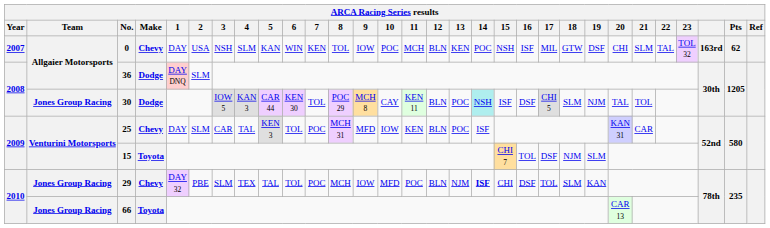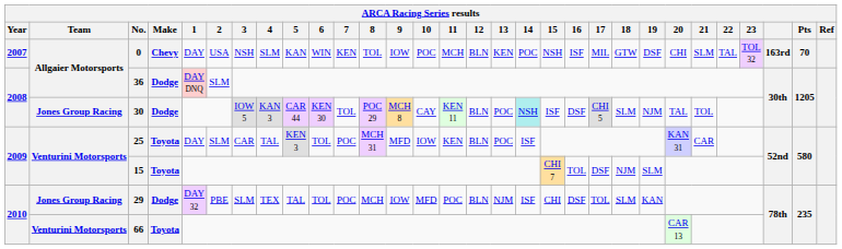 <table class="wikitable" style="text-align:center; font-size:75%">
 <tr>
 <th colspan=43><a href='#'>ARCA Racing Series</a> results</th>
 </tr>
 <tr>
 <th>Year</th>
 <th>Team</th>
 <th>No.</th>
 <th>Make</th>
 <th>1</th>
 <th>2</th>
 <th>3</th>
 <th>4</th>
 <th>5</th>
 <th>6</th>
 <th>7</th>
 <th>8</th>
 <th>9</th>
 <th>10</th>
 <th>11</th>
 <th>12</th>
 <th>13</th>
 <th>14</th>
 <th>15</th>
 <th>16</th>
 <th>17</th>
 <th>18</th>
 <th>19</th>
 <th>20</th>
 <th>21</th>
 <th>22</th>
 <th>23</th>
 <th></th>
 <th>Pts</th>
 <th>Ref</th>
 </tr>
 <tr>
 <th><a href='#'>2007</a></th>
 <th rowspan=2>Allgaier Motorsports</th>
 <th>0</th>
 <th><a href='#'>Chevy</a></th>
 <td><a href='#'>DAY</a></td>
 <td><a href='#'>USA</a></td>
 <td><a href='#'>NSH</a></td>
 <td><a href='#'>SLM</a></td>
 <td><a href='#'>KAN</a></td>
 <td><a href='#'>WIN</a></td>
 <td><a href='#'>KEN</a></td>
 <td><a href='#'>TOL</a></td>
 <td><a href='#'>IOW</a></td>
 <td><a href='#'>POC</a></td>
 <td><a href='#'>MCH</a></td>
 <td><a href='#'>BLN</a></td>
 <td><a href='#'>KEN</a></td>
 <td><a href='#'>POC</a></td>
 <td><a href='#'>NSH</a></td>
 <td><a href='#'>ISF</a></td>
 <td><a href='#'>MIL</a></td>
 <td><a href='#'>GTW</a></td>
 <td><a href='#'>DSF</a></td>
 <td><a href='#'>CHI</a></td>
 <td><a href='#'>SLM</a></td>
 <td><a href='#'>TAL</a></td>
 <td style="background:#EFCFFF;"><a href='#'>TOL</a><br><small>32</small></td>
 <th>163rd</th>
-<th>62</th>
+<th>70</th>
 <th></th>
 </tr>
 <tr>
 <th rowspan=2><a href='#'>2008</a></th>
 <th>36</th>
 <th><a href='#'>Dodge</a></th>
 <td style="background:#FFCFCF;"><a href='#'>DAY</a><br><small>DNQ</small></td>
 <td><a href='#'>SLM</a></td>
 <td colspan=21></td>
 <th rowspan=2>30th</th>
 <th rowspan=2>1205</th>
 <th rowspan=2></th>
 </tr>
 <tr>
 <th><a href='#'>Jones Group Racing</a></th>
 <th>30</th>
 <th><a href='#'>Dodge</a></th>
 <td colspan=2></td>
 <td style="background:#DFDFDF;"><a href='#'>IOW</a><br><small>5</small></td>
 <td style="background:#DFDFDF;"><a href='#'>KAN</a><br><small>3</small></td>
 <td style="background:#EFCFFF;"><a href='#'>CAR</a><br><small>44</small></td>
 <td style="background:#EFCFFF;"><a href='#'>KEN</a><br><small>30</small></td>
 <td><a href='#'>TOL</a></td>
 <td style="background:#EFCFFF;"><a href='#'>POC</a><br><small>29</small></td>
 <td style="background:#FFDF9F;"><a href='#'>MCH</a><br><small>8</small></td>
 <td><a href='#'>CAY</a></td>
 <td style="background:#DFFFDF;"><a href='#'>KEN</a><br><small>11</small></td>
 <td><a href='#'>BLN</a></td>
 <td><a href='#'>POC</a></td>
 <td style="background: paleturquoise;"><a href='#'>NSH</a></td>
 <td><a href='#'>ISF</a></td>
 <td><a href='#'>DSF</a></td>
 <td style="background:#DFDFDF;"><a href='#'>CHI</a><br><small>5</small></td>
 <td><a href='#'>SLM</a></td>
 <td><a href='#'>NJM</a></td>
 <td><a href='#'>TAL</a></td>
 <td><a href='#'>TOL</a></td>
 <td colspan=2></td>
 </tr>
 <tr>
 <th rowspan=2><a href='#'>2009</a></th>
 <th rowspan=2><a href='#'>Venturini Motorsports</a></th>
 <th>25</th>
-<th><a href='#'>Chevy</a></th>
+<th><a href='#'>Toyota</a></th>
 <td><a href='#'>DAY</a></td>
 <td><a href='#'>SLM</a></td>
 <td><a href='#'>CAR</a></td>
 <td><a href='#'>TAL</a></td>
 <td style="background:#DFDFDF;"><a href='#'>KEN</a><br><small>3</small></td>
 <td><a href='#'>TOL</a></td>
 <td><a href='#'>POC</a></td>
 <td style="background:#EFCFFF;"><a href='#'>MCH</a><br><small>31</small></td>
 <td><a href='#'>MFD</a></td>
 <td><a href='#'>IOW</a></td>
 <td><a href='#'>KEN</a></td>
 <td><a href='#'>BLN</a></td>
 <td><a href='#'>POC</a></td>
 <td><a href='#'>ISF</a></td>
 <td colspan=5></td>
 <td style="background:#CFCFFF;"><a href='#'>KAN</a><br><small>31</small></td>
 <td><a href='#'>CAR</a></td>
 <td colspan=2></td>
 <th rowspan=2>52nd</th>
 <th rowspan=2>580</th>
 <th rowspan=2></th>
 </tr>
 <tr>
 <th>15</th>
 <th><a href='#'>Toyota</a></th>
 <td colspan=14></td>
 <td style="background:#FFDF9F;"><a href='#'>CHI</a><br><small>7</small></td>
 <td><a href='#'>TOL</a></td>
 <td><a href='#'>DSF</a></td>
 <td><a href='#'>NJM</a></td>
 <td><a href='#'>SLM</a></td>
 <td colspan=4></td>
 </tr>
 <tr>
 <th rowspan=2><a href='#'>2010</a></th>
 <th><a href='#'>Jones Group Racing</a></th>
 <th>29</th>
-<th><a href='#'>Chevy</a></th>
+<th><a href='#'>Dodge</a></th>
 <td style="background:#EFCFFF;"><a href='#'>DAY</a><br><small>32</small></td>
 <td><a href='#'>PBE</a></td>
 <td><a href='#'>SLM</a></td>
 <td><a href='#'>TEX</a></td>
 <td><a href='#'>TAL</a></td>
 <td><a href='#'>TOL</a></td>
 <td><a href='#'>POC</a></td>
 <td><a href='#'>MCH</a></td>
 <td><a href='#'>IOW</a></td>
 <td><a href='#'>MFD</a></td>
 <td><a href='#'>POC</a></td>
 <td><a href='#'>BLN</a></td>
 <td><a href='#'>NJM</a></td>
-<td><strong><a href='#'>ISF</a></strong></td>
+<td><a href='#'>ISF</a></td>
 <td><a href='#'>CHI</a></td>
 <td><a href='#'>DSF</a></td>
 <td><a href='#'>TOL</a></td>
 <td><a href='#'>SLM</a></td>
 <td><a href='#'>KAN</a></td>
 <td colspan=4></td>
 <th rowspan=2>78th</th>
 <th rowspan=2>235</th>
 <th rowspan=2></th>
 </tr>
 <tr>
-<th><a href='#'>Jones Group Racing</a></th>
+<th><a href='#'>Venturini Motorsports</a></th>
 <th>66</th>
 <th><a href='#'>Toyota</a></th>
 <td colspan=19></td>
 <td style="background:#DFFFDF;"><a href='#'>CAR</a><br><small>13</small></td>
 <td colspan=3></td>
 </tr>
 </table>
